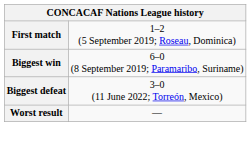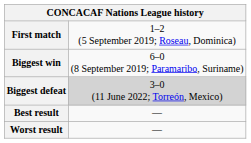 <table class="wikitable collapsible collapsed" style="text-align: center;font-size:90%;">
 <tr>
 <th colspan=2>CONCACAF Nations League history</th>
 </tr>
 <tr>
 <th>First match</th>
 <td> 1–2 <br>(5 September 2019; <a href='#'>Roseau</a>, Dominica)</td>
 </tr>
 <tr>
 <th>Biggest win</th>
 <td> 6–0 <br>(8 September 2019; <a href='#'>Paramaribo</a>, Suriname)</td>
 </tr>
 <tr>
 <th>Biggest defeat</th>
-<td> 3–0 <br>(11 June 2022; <a href='#'>Torreón</a>, Mexico)</td>
+<td style="background: lightgrey;"> 3–0 <br>(11 June 2022; <a href='#'>Torreón</a>, Mexico)</td>
+</tr>
+<tr>
+<th>Best result</th>
+<td>—</td>
 </tr>
 <tr>
 <th>Worst result</th>
 <td>—</td>
 </tr>
 </table>
